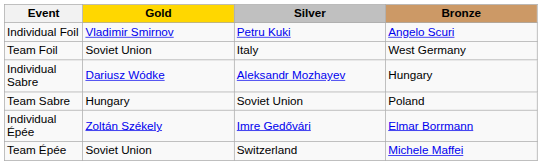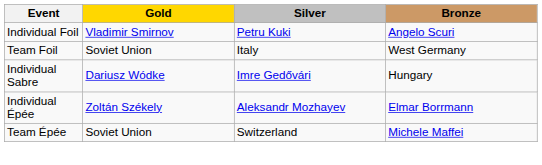 <table class="wikitable">
 <tr>
 <th width="100">Event</th>
 <th style="background-color:gold;" width="200"> Gold</th>
 <th style="background-color:silver;" width="200"> Silver</th>
 <th style="background-color:#CC9966;" width="200"> Bronze</th>
 </tr>
 <tr>
 <td>Individual Foil</td>
 <td> <a href='#'>Vladimir Smirnov</a></td>
 <td> <a href='#'>Petru Kuki</a></td>
 <td> <a href='#'>Angelo Scuri</a></td>
 </tr>
 <tr>
 <td>Team Foil</td>
 <td> Soviet Union</td>
 <td> Italy</td>
 <td> West Germany</td>
 </tr>
 <tr>
 <td>Individual Sabre</td>
 <td> <a href='#'>Dariusz Wódke</a></td>
-<td> <a href='#'>Aleksandr Mozhayev</a></td>
+<td> <a href='#'>Imre Gedővári</a></td>
 <td> Hungary</td>
-</tr>
-<tr>
-<td>Team Sabre</td>
-<td> Hungary</td>
-<td> Soviet Union</td>
-<td> Poland</td>
 </tr>
 <tr>
 <td>Individual Épée</td>
 <td> <a href='#'>Zoltán Székely</a></td>
-<td> <a href='#'>Imre Gedővári</a></td>
+<td> <a href='#'>Aleksandr Mozhayev</a></td>
 <td> <a href='#'>Elmar Borrmann</a></td>
 </tr>
 <tr>
 <td>Team Épée</td>
 <td> Soviet Union</td>
 <td> Switzerland</td>
 <td> <a href='#'>Michele Maffei</a></td>
 </tr>
 </table>
